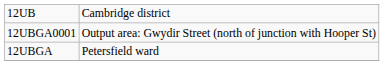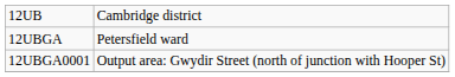 <table class="wikitable">
 <tr>
 <td>12UB</td>
 <td>Cambridge district</td>
 </tr>
 <tr>
+<td>12UBGA</td>
+<td>Petersfield ward</td>
+</tr>
+<tr>
 <td>12UBGA0001</td>
 <td>Output area: Gwydir Street (north of junction with Hooper St)</td>
 </tr>
 <tr>
-<td>12UBGA</td>
-<td>Petersfield ward</td>
-</tr>
-<tr>
 </tr>
 </table>
